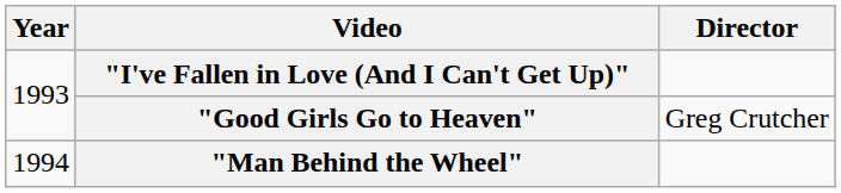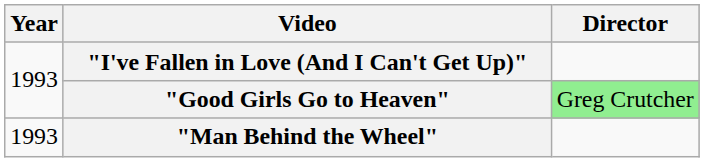 <table class="wikitable plainrowheaders">
 <tr>
 <th>Year</th>
 <th style="width:20em;">Video</th>
 <th>Director</th>
 </tr>
 <tr>
 <td rowspan="2">1993</td>
 <th scope="row">"I've Fallen in Love (And I Can't Get Up)"</th>
 <td></td>
 </tr>
 <tr>
 <th scope="row">"Good Girls Go to Heaven"</th>
-<td>Greg Crutcher</td>
+<td style="background: lightgreen;">Greg Crutcher</td>
 </tr>
 <tr>
-<td>1994</td>
+<td>1993</td>
 <th scope="row">"Man Behind the Wheel"</th>
 <td></td>
 </tr>
 </table>
